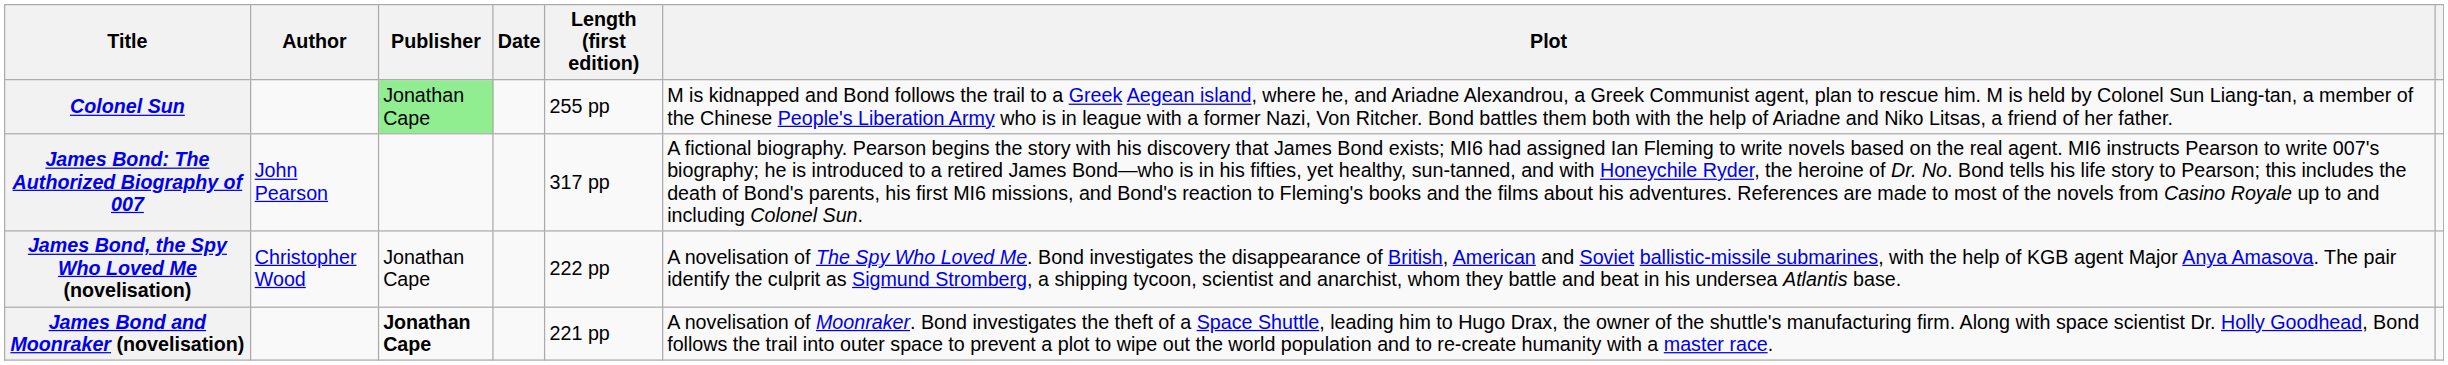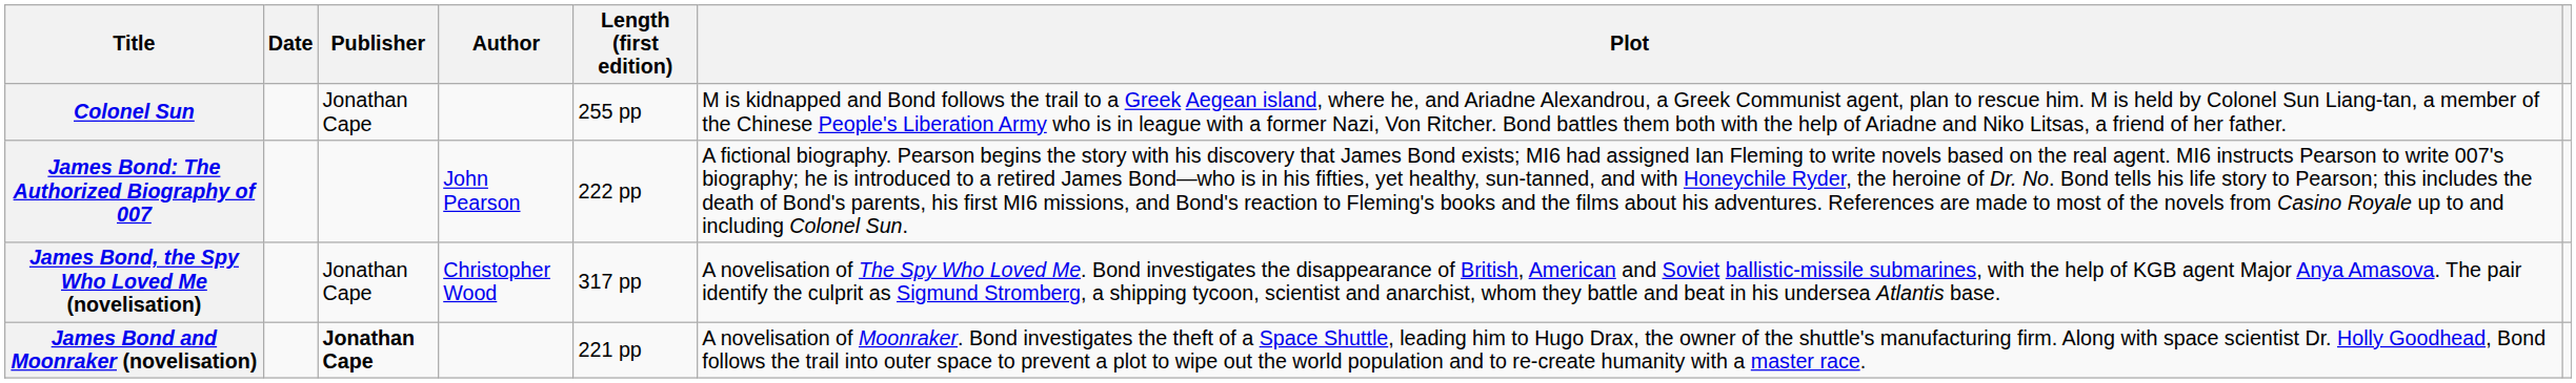 <table class="wikitable plainrowheaders sortable" style="margin-right: 0;">
 <tr>
 <th scope="col">Title</th>
+<th scope="col">Date</th>
+<th scope="col">Publisher</th>
 <th scope="col">Author</th>
-<th scope="col">Publisher</th>
-<th scope="col">Date</th>
 <th scope="col">Length (first edition)</th>
 <th scope="col" class="unsortable">Plot</th>
 <th scope="col" class="unsortable"></th>
 </tr>
 <tr>
 <th scope="row"><em><a href='#'>Colonel Sun</a></em></th>
 <td></td>
-<td style="background: lightgreen;">Jonathan Cape</td>
+<td>Jonathan Cape</td>
 <td></td>
 <td>255 pp</td>
 <td>M is kidnapped and Bond follows the trail to a <a href='#'>Greek</a> <a href='#'>Aegean island</a>, where he, and Ariadne Alexandrou, a Greek Communist agent, plan to rescue him. M is held by Colonel Sun Liang-tan, a member of the Chinese <a href='#'>People's Liberation Army</a> who is in league with a former Nazi, Von Ritcher. Bond battles them both with the help of Ariadne and Niko Litsas, a friend of her father.</td>
 <td style="text-align: center;"></td>
 </tr>
 <tr>
 <th scope="row"><em><a href='#'>James Bond: The Authorized Biography of 007</a></em></th>
-<td><a href='#'>John Pearson</a></td>
 <td></td>
 <td></td>
-<td>317 pp</td>
+<td><a href='#'>John Pearson</a></td>
+<td>222 pp</td>
 <td>A fictional biography. Pearson begins the story with his discovery that James Bond exists; MI6 had assigned Ian Fleming to write novels based on the real agent. MI6 instructs Pearson to write 007's biography; he is introduced to a retired James Bond—who is in his fifties, yet healthy, sun-tanned, and with <a href='#'>Honeychile Ryder</a>, the heroine of <em>Dr. No</em>. Bond tells his life story to Pearson; this includes the death of Bond's parents, his first MI6 missions, and Bond's reaction to Fleming's books and the films about his adventures. References are made to most of the novels from <em>Casino Royale</em> up to and including <em>Colonel Sun</em>.</td>
 <td style="text-align: center;"></td>
 </tr>
 <tr>
 <th scope="row"><em><a href='#'>James Bond, the Spy Who Loved Me</a></em> (novelisation)</th>
+<td></td>
+<td>Jonathan Cape</td>
 <td><a href='#'>Christopher Wood</a></td>
-<td>Jonathan Cape</td>
-<td></td>
-<td>222 pp</td>
+<td>317 pp</td>
 <td>A novelisation of <a href='#'><em>The Spy Who Loved Me</em></a>. Bond investigates the disappearance of <a href='#'>British</a>, <a href='#'>American</a> and <a href='#'>Soviet</a> <a href='#'>ballistic-missile submarines</a>, with the help of KGB agent Major <a href='#'>Anya Amasova</a>. The pair identify the culprit as <a href='#'>Sigmund Stromberg</a>, a shipping tycoon, scientist and anarchist, whom they battle and beat in his undersea <em>Atlantis</em> base.</td>
 <td style="text-align: center;"></td>
 </tr>
 <tr>
 <th scope="row"><em><a href='#'>James Bond and Moonraker</a></em> (novelisation)</th>
 <td></td>
 <td><strong>Jonathan Cape</strong></td>
 <td></td>
 <td>221 pp</td>
 <td>A novelisation of <a href='#'><em>Moonraker</em></a>. Bond investigates the theft of a <a href='#'>Space Shuttle</a>, leading him to Hugo Drax, the owner of the shuttle's manufacturing firm. Along with space scientist Dr. <a href='#'>Holly Goodhead</a>, Bond follows the trail into outer space to prevent a plot to wipe out the world population and to re-create humanity with a <a href='#'>master race</a>.</td>
 <td style="text-align: center;"></td>
 </tr>
 </table>
